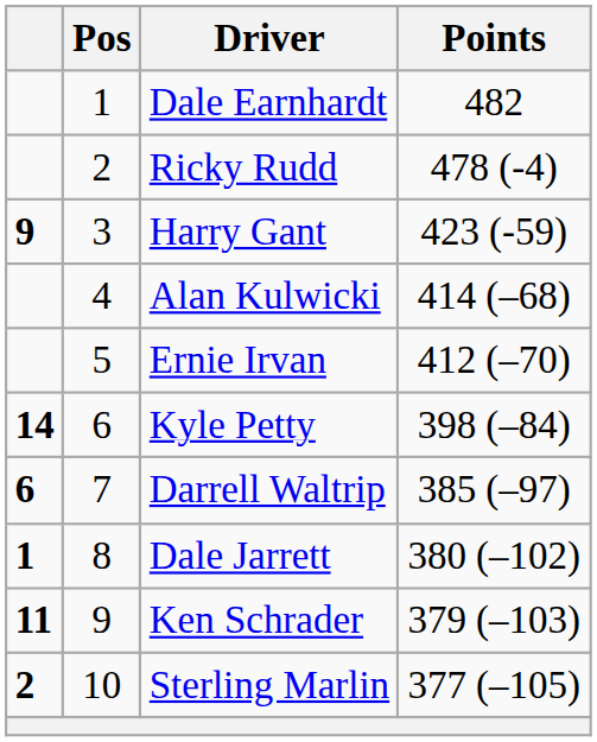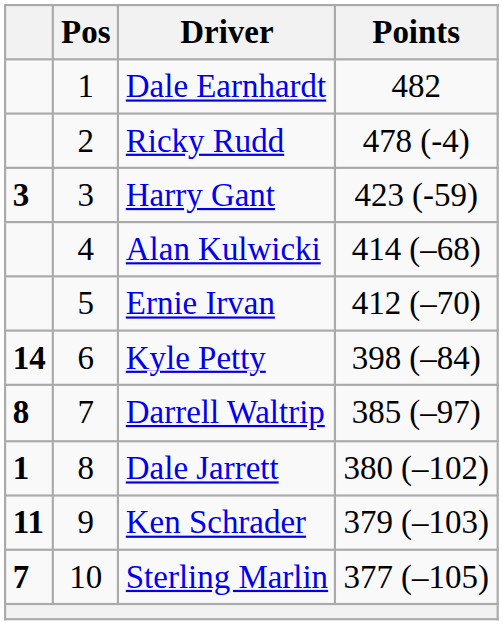 <table class="wikitable" style="font-size: 95%;">
 <tr>
 <th></th>
 <th>Pos</th>
 <th>Driver</th>
 <th>Points</th>
 </tr>
 <tr>
 <td align="left"></td>
 <td style="text-align:center;">1</td>
 <td><a href='#'>Dale Earnhardt</a></td>
 <td style="text-align:center;">482</td>
 </tr>
 <tr>
 <td align="left"></td>
 <td style="text-align:center;">2</td>
 <td><a href='#'>Ricky Rudd</a></td>
 <td style="text-align:center;">478 (-4)</td>
 </tr>
 <tr>
-<td align="left">  <strong>9</strong></td>
+<td align="left">  <strong>3</strong></td>
 <td style="text-align:center;">3</td>
 <td><a href='#'>Harry Gant</a></td>
 <td style="text-align:center;">423 (-59)</td>
 </tr>
 <tr>
 <td align="left"></td>
 <td style="text-align:center;">4</td>
 <td><a href='#'>Alan Kulwicki</a></td>
 <td style="text-align:center;">414 (–68)</td>
 </tr>
 <tr>
 <td align="left"></td>
 <td style="text-align:center;">5</td>
 <td><a href='#'>Ernie Irvan</a></td>
 <td style="text-align:center;">412 (–70)</td>
 </tr>
 <tr>
 <td align="left">  <strong>14</strong></td>
 <td style="text-align:center;">6</td>
 <td><a href='#'>Kyle Petty</a></td>
 <td style="text-align:center;">398 (–84)</td>
 </tr>
 <tr>
-<td align="left">  <strong>6</strong></td>
+<td align="left">  <strong>8</strong></td>
 <td style="text-align:center;">7</td>
 <td><a href='#'>Darrell Waltrip</a></td>
 <td style="text-align:center;">385 (–97)</td>
 </tr>
 <tr>
 <td align="left">  <strong>1</strong></td>
 <td style="text-align:center;">8</td>
 <td><a href='#'>Dale Jarrett</a></td>
 <td style="text-align:center;">380 (–102)</td>
 </tr>
 <tr>
 <td align="left">  <strong>11</strong></td>
 <td style="text-align:center;">9</td>
 <td><a href='#'>Ken Schrader</a></td>
 <td style="text-align:center;">379 (–103)</td>
 </tr>
 <tr>
-<td align="left">  <strong>2</strong></td>
+<td align="left">  <strong>7</strong></td>
 <td style="text-align:center;">10</td>
 <td><a href='#'>Sterling Marlin</a></td>
 <td style="text-align:center;">377 (–105)</td>
 </tr>
 <tr class="sortbottom">
 <th colspan="9"></th>
 </tr>
 </table>
